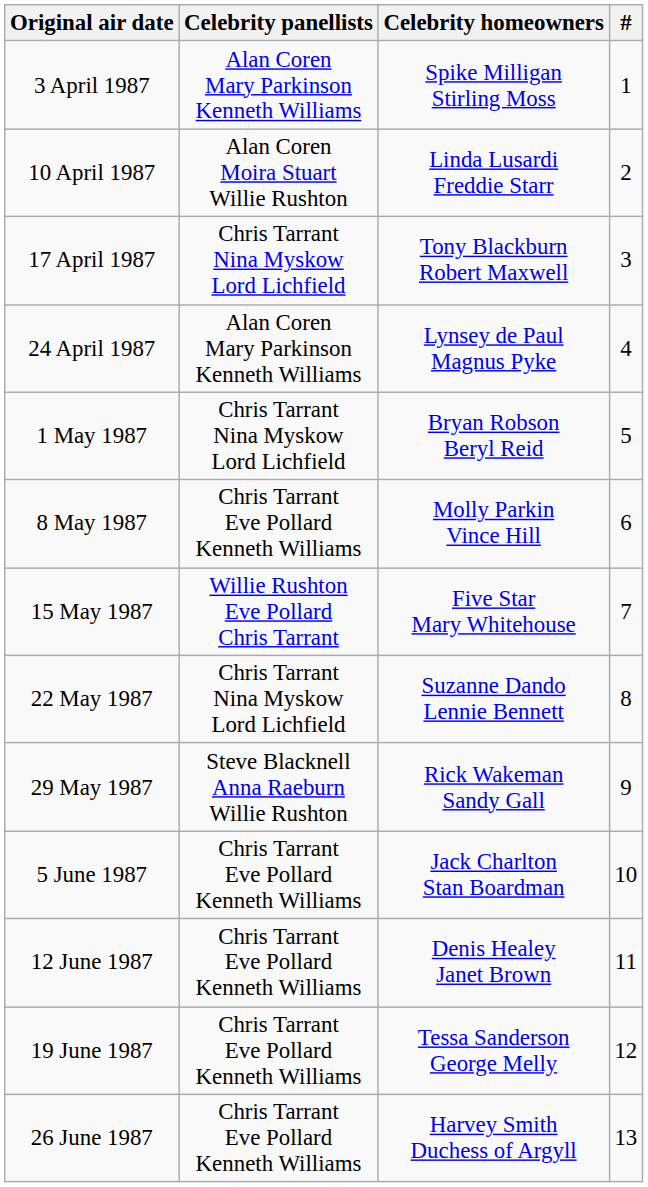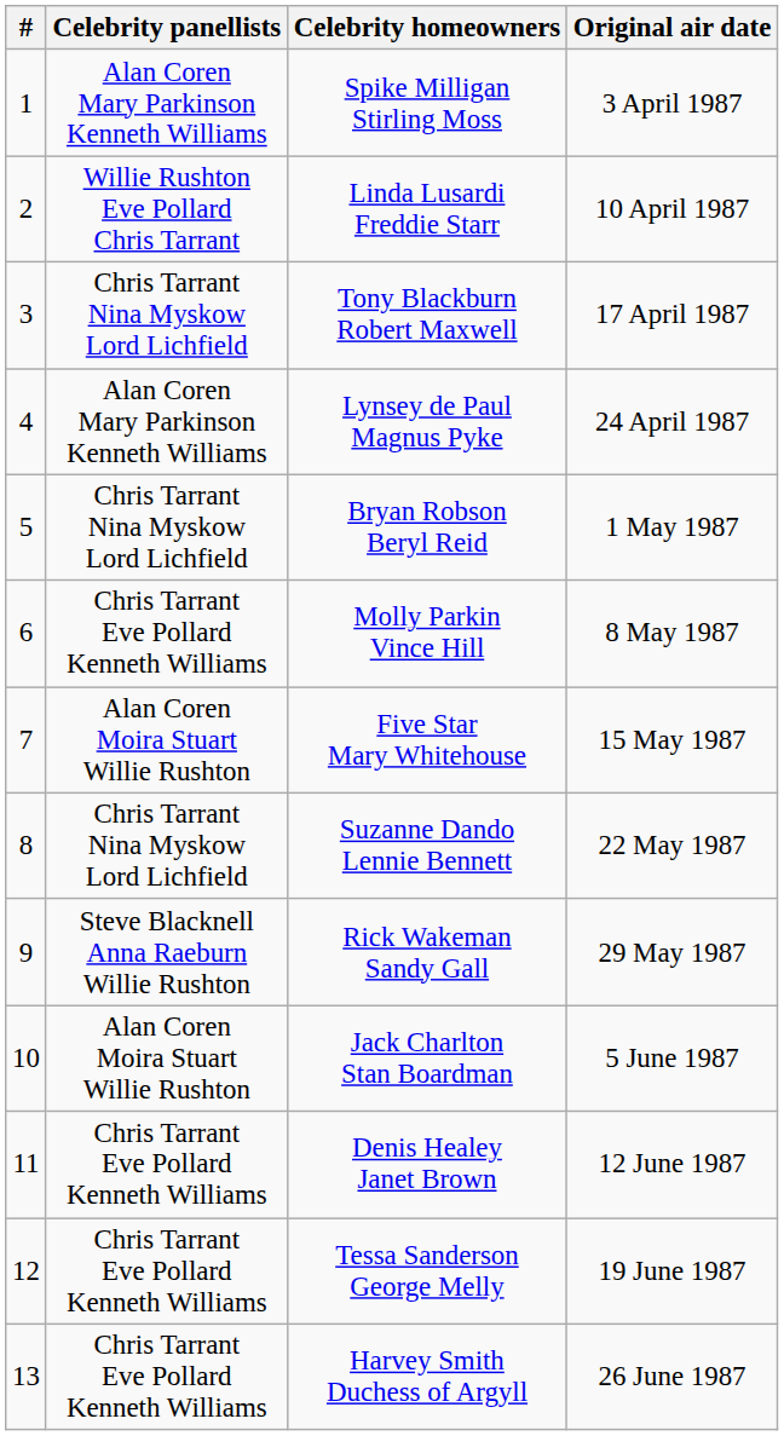 <table class="wikitable" style="text-align:center">
 <tr>
-<th>Original air date</th>
+<th>#</th>
 <th>Celebrity panellists</th>
 <th>Celebrity homeowners</th>
-<th>#</th>
+<th>Original air date</th>
 </tr>
 <tr>
-<td>3 April 1987</td>
+<td>1</td>
 <td><a href='#'>Alan Coren</a><br><a href='#'>Mary Parkinson</a><br><a href='#'>Kenneth Williams</a></td>
 <td><a href='#'>Spike Milligan</a><br><a href='#'>Stirling Moss</a></td>
-<td>1</td>
+<td>3 April 1987</td>
 </tr>
 <tr>
+<td>2</td>
+<td><a href='#'>Willie Rushton</a><br><a href='#'>Eve Pollard</a><br><a href='#'>Chris Tarrant</a></td>
+<td><a href='#'>Linda Lusardi</a><br><a href='#'>Freddie Starr</a></td>
 <td>10 April 1987</td>
-<td>Alan Coren<br><a href='#'>Moira Stuart</a><br>Willie Rushton</td>
-<td><a href='#'>Linda Lusardi</a><br><a href='#'>Freddie Starr</a></td>
-<td>2</td>
 </tr>
 <tr>
-<td>17 April 1987</td>
+<td>3</td>
 <td>Chris Tarrant<br><a href='#'>Nina Myskow</a><br><a href='#'>Lord Lichfield</a></td>
 <td><a href='#'>Tony Blackburn</a><br><a href='#'>Robert Maxwell</a></td>
-<td>3</td>
+<td>17 April 1987</td>
 </tr>
 <tr>
-<td>24 April 1987</td>
+<td>4</td>
 <td>Alan Coren<br>Mary Parkinson<br>Kenneth Williams</td>
 <td><a href='#'>Lynsey de Paul</a><br><a href='#'>Magnus Pyke</a></td>
-<td>4</td>
+<td>24 April 1987</td>
 </tr>
 <tr>
-<td>1 May 1987</td>
+<td>5</td>
 <td>Chris Tarrant<br>Nina Myskow<br>Lord Lichfield</td>
 <td><a href='#'>Bryan Robson</a><br><a href='#'>Beryl Reid</a></td>
-<td>5</td>
+<td>1 May 1987</td>
 </tr>
 <tr>
-<td>8 May 1987</td>
+<td>6</td>
 <td>Chris Tarrant<br>Eve Pollard<br>Kenneth Williams</td>
 <td><a href='#'>Molly Parkin</a><br><a href='#'>Vince Hill</a></td>
-<td>6</td>
+<td>8 May 1987</td>
 </tr>
 <tr>
+<td>7</td>
+<td>Alan Coren<br><a href='#'>Moira Stuart</a><br>Willie Rushton</td>
+<td><a href='#'>Five Star</a><br><a href='#'>Mary Whitehouse</a></td>
 <td>15 May 1987</td>
-<td><a href='#'>Willie Rushton</a><br><a href='#'>Eve Pollard</a><br><a href='#'>Chris Tarrant</a></td>
-<td><a href='#'>Five Star</a><br><a href='#'>Mary Whitehouse</a></td>
-<td>7</td>
 </tr>
 <tr>
-<td>22 May 1987</td>
+<td>8</td>
 <td>Chris Tarrant<br>Nina Myskow<br>Lord Lichfield</td>
 <td><a href='#'>Suzanne Dando</a><br><a href='#'>Lennie Bennett</a></td>
-<td>8</td>
+<td>22 May 1987</td>
 </tr>
 <tr>
-<td>29 May 1987</td>
+<td>9</td>
 <td>Steve Blacknell<br><a href='#'>Anna Raeburn</a><br>Willie Rushton</td>
 <td><a href='#'>Rick Wakeman</a><br><a href='#'>Sandy Gall</a></td>
-<td>9</td>
+<td>29 May 1987</td>
 </tr>
 <tr>
+<td>10</td>
+<td>Alan Coren<br>Moira Stuart<br>Willie Rushton</td>
+<td><a href='#'>Jack Charlton</a><br><a href='#'>Stan Boardman</a></td>
 <td>5 June 1987</td>
-<td>Chris Tarrant<br>Eve Pollard<br>Kenneth Williams</td>
-<td><a href='#'>Jack Charlton</a><br><a href='#'>Stan Boardman</a></td>
-<td>10</td>
 </tr>
 <tr>
-<td>12 June 1987</td>
+<td>11</td>
 <td>Chris Tarrant<br>Eve Pollard<br>Kenneth Williams</td>
 <td><a href='#'>Denis Healey</a><br><a href='#'>Janet Brown</a></td>
-<td>11</td>
+<td>12 June 1987</td>
 </tr>
 <tr>
-<td>19 June 1987</td>
+<td>12</td>
 <td>Chris Tarrant<br>Eve Pollard<br>Kenneth Williams</td>
 <td><a href='#'>Tessa Sanderson</a><br><a href='#'>George Melly</a></td>
-<td>12</td>
+<td>19 June 1987</td>
 </tr>
 <tr>
-<td>26 June 1987</td>
+<td>13</td>
 <td>Chris Tarrant<br>Eve Pollard<br>Kenneth Williams</td>
 <td><a href='#'>Harvey Smith</a><br><a href='#'>Duchess of Argyll</a></td>
-<td>13</td>
+<td>26 June 1987</td>
 </tr>
 </table>
